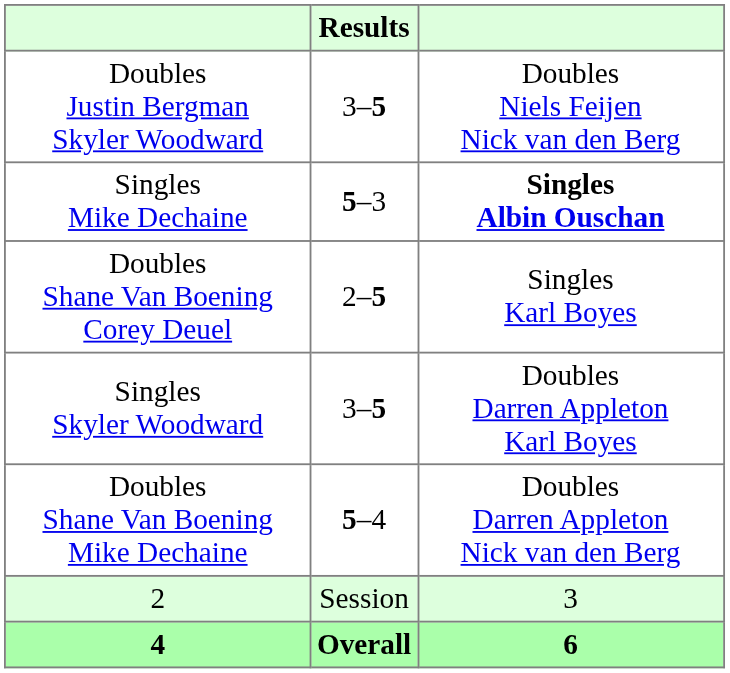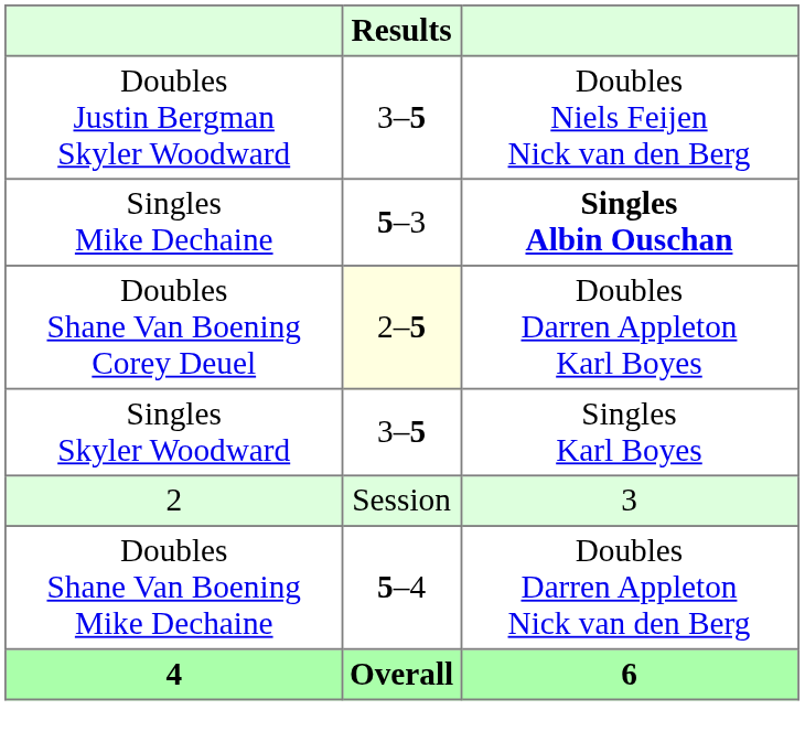 <table border="1" cellpadding="3" style="border-collapse: collapse;">
 <tr bgcolor="#ddffdd">
 <th width="160"></th>
 <th>Results</th>
 <th width="160"></th>
 </tr>
 <tr>
 <td align="center">Doubles<br><a href='#'>Justin Bergman</a><br><a href='#'>Skyler Woodward</a></td>
 <td align="center">3–<strong>5</strong></td>
 <td align="center">Doubles<br><a href='#'>Niels Feijen</a><br><a href='#'>Nick van den Berg</a></td>
 </tr>
 <tr>
 <td align="center">Singles<br><a href='#'>Mike Dechaine</a></td>
 <td align="center"><strong>5</strong>–3</td>
 <td align="center"><strong>Singles<br><a href='#'>Albin Ouschan</a></strong></td>
 </tr>
 <tr>
 <td align="center">Doubles<br><a href='#'>Shane Van Boening</a><br><a href='#'>Corey Deuel</a></td>
-<td align="center">2–<strong>5</strong></td>
-<td align="center">Singles<br><a href='#'>Karl Boyes</a></td>
+<td align="center" style="background: lightyellow;">2–<strong>5</strong></td>
+<td align="center">Doubles<br><a href='#'>Darren Appleton</a><br><a href='#'>Karl Boyes</a></td>
 </tr>
 <tr>
 <td align="center">Singles<br><a href='#'>Skyler Woodward</a></td>
 <td align="center">3–<strong>5</strong></td>
-<td align="center">Doubles<br><a href='#'>Darren Appleton</a><br><a href='#'>Karl Boyes</a></td>
+<td align="center">Singles<br><a href='#'>Karl Boyes</a></td>
+</tr>
+<tr bgcolor="#ddffdd">
+<td align="center">2</td>
+<td align="center">Session</td>
+<td align="center">3</td>
 </tr>
 <tr>
 <td align="center">Doubles<br><a href='#'>Shane Van Boening</a><br><a href='#'>Mike Dechaine</a></td>
 <td align="center"><strong>5</strong>–4</td>
 <td align="center">Doubles<br><a href='#'>Darren Appleton</a><br><a href='#'>Nick van den Berg</a></td>
-</tr>
-<tr bgcolor="#ddffdd">
-<td align="center">2</td>
-<td align="center">Session</td>
-<td align="center">3</td>
 </tr>
 <tr bgcolor="#aaffaa">
 <th align="center">4</th>
 <th align="center">Overall</th>
 <th align="center">6</th>
 </tr>
 </table>
